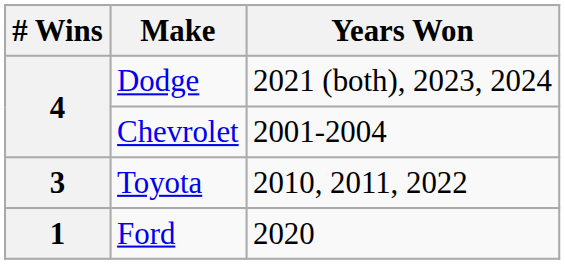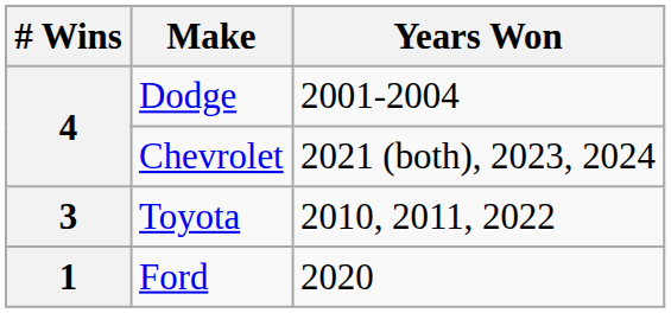 <table class="wikitable" style="font-size: 95%;">
 <tr>
 <th># Wins</th>
 <th>Make</th>
 <th>Years Won</th>
 </tr>
 <tr>
 <th rowspan="2">4</th>
 <td> <a href='#'>Dodge</a> </td>
-<td>2021 (both), 2023, 2024</td>
+<td>2001-2004</td>
 </tr>
 <tr>
 <td> <a href='#'>Chevrolet</a></td>
-<td>2001-2004</td>
+<td>2021 (both), 2023, 2024</td>
 </tr>
 <tr>
 <th>3</th>
 <td> <a href='#'>Toyota</a></td>
 <td>2010, 2011, 2022</td>
 </tr>
 <tr>
 <th>1</th>
 <td> <a href='#'>Ford</a></td>
 <td>2020</td>
 </tr>
 </table>
